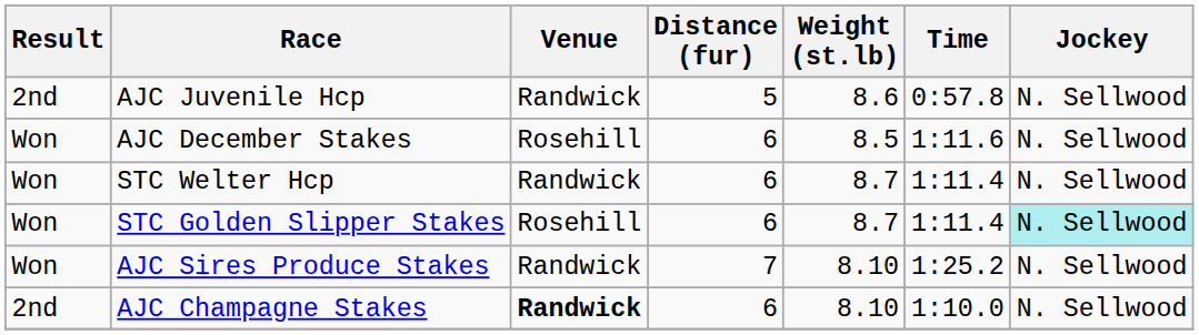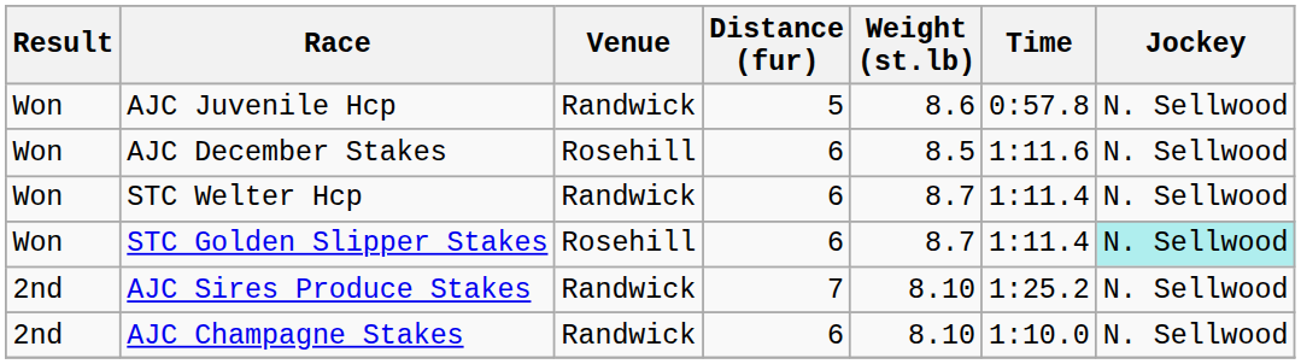 <table class="wikitable">
 <tr style="background:silver; color:black">
 <th>Result</th>
 <th>Race</th>
 <th>Venue</th>
 <th>Distance<br>(fur)</th>
 <th>Weight<br>(st.lb)</th>
 <th>Time</th>
 <th>Jockey</th>
 </tr>
 <tr>
-<td>2nd</td>
+<td>Won</td>
 <td>AJC Juvenile Hcp</td>
 <td>Randwick</td>
 <td align="right">5</td>
 <td align="right">8.6</td>
 <td>0:57.8</td>
 <td>N. Sellwood</td>
 </tr>
 <tr>
 <td>Won</td>
 <td>AJC December Stakes</td>
 <td>Rosehill</td>
 <td align="right">6</td>
 <td align="right">8.5</td>
 <td>1:11.6</td>
 <td>N. Sellwood</td>
 </tr>
 <tr>
 <td>Won</td>
 <td>STC Welter Hcp</td>
 <td>Randwick</td>
 <td align="right">6</td>
 <td align="right">8.7</td>
 <td>1:11.4</td>
 <td>N. Sellwood</td>
 </tr>
 <tr>
 <td>Won</td>
 <td><a href='#'>STC Golden Slipper Stakes</a></td>
 <td>Rosehill</td>
 <td align="right">6</td>
 <td align="right">8.7</td>
 <td>1:11.4</td>
 <td style="background: paleturquoise;">N. Sellwood</td>
 </tr>
 <tr>
-<td>Won</td>
+<td>2nd</td>
 <td><a href='#'>AJC Sires Produce Stakes</a></td>
 <td>Randwick</td>
 <td align="right">7</td>
 <td align="right">8.10</td>
 <td>1:25.2</td>
 <td>N. Sellwood</td>
 </tr>
 <tr>
 <td>2nd</td>
 <td><a href='#'>AJC Champagne Stakes</a></td>
-<td><strong>Randwick</strong></td>
+<td>Randwick</td>
 <td align="right">6</td>
 <td align="right">8.10</td>
 <td>1:10.0</td>
 <td>N. Sellwood</td>
 </tr>
 <tr>
 </tr>
 </table>
